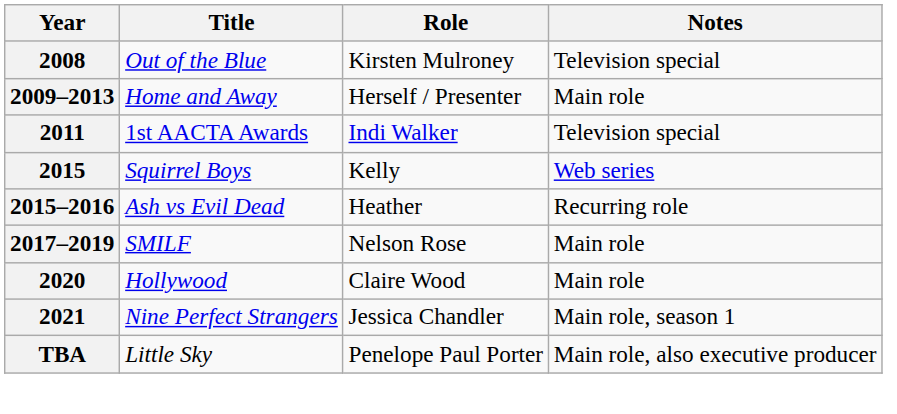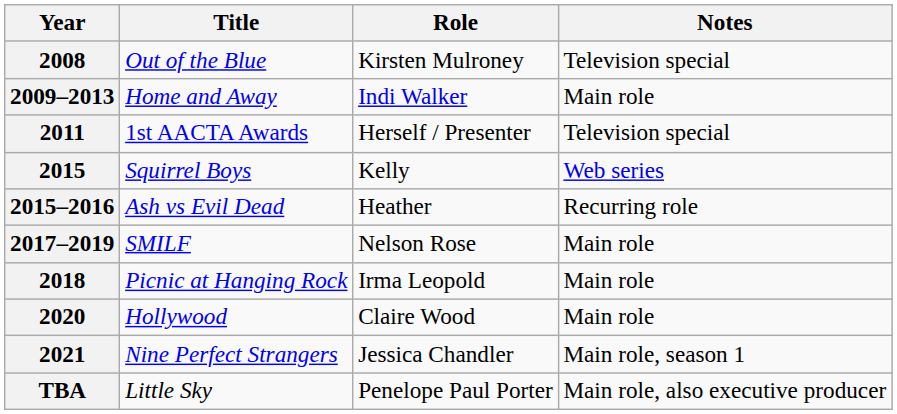 <table class="wikitable plainrowheaders sortable">
 <tr>
 <th scope="col">Year</th>
 <th scope="col">Title</th>
 <th scope="col">Role</th>
 <th class="unsortable">Notes</th>
 </tr>
 <tr>
 <th scope="row">2008</th>
 <td><em><a href='#'>Out of the Blue</a></em></td>
 <td>Kirsten Mulroney</td>
 <td>Television special</td>
 </tr>
 <tr>
 <th scope="row">2009–2013</th>
 <td><em><a href='#'>Home and Away</a></em></td>
-<td>Herself / Presenter</td>
+<td><a href='#'>Indi Walker</a></td>
 <td>Main role</td>
 </tr>
 <tr>
 <th scope="row">2011</th>
 <td><a href='#'>1st AACTA Awards</a></td>
-<td><a href='#'>Indi Walker</a></td>
+<td>Herself / Presenter</td>
 <td>Television special</td>
 </tr>
 <tr>
 <th scope="row">2015</th>
 <td><em><a href='#'>Squirrel Boys</a></em></td>
 <td>Kelly</td>
 <td><a href='#'>Web series</a></td>
 </tr>
 <tr>
 <th scope="row">2015–2016</th>
 <td><em><a href='#'>Ash vs Evil Dead</a></em></td>
 <td>Heather</td>
 <td>Recurring role</td>
 </tr>
 <tr>
 <th scope="row">2017–2019</th>
 <td><em><a href='#'>SMILF</a></em></td>
 <td>Nelson Rose</td>
 <td>Main role</td>
 </tr>
 <tr>
+<th scope="row">2018</th>
+<td><em><a href='#'>Picnic at Hanging Rock</a></em></td>
+<td>Irma Leopold</td>
+<td>Main role</td>
+</tr>
+<tr>
 <th scope="row">2020</th>
 <td><em><a href='#'>Hollywood</a></em></td>
 <td>Claire Wood</td>
 <td>Main role</td>
 </tr>
 <tr>
 <th scope="row">2021</th>
 <td><em><a href='#'>Nine Perfect Strangers</a></em></td>
 <td>Jessica Chandler</td>
 <td>Main role, season 1</td>
 </tr>
 <tr>
 <th scope="row">TBA</th>
 <td><em>Little Sky</em></td>
 <td>Penelope Paul Porter</td>
 <td>Main role, also executive producer</td>
 </tr>
 </table>
